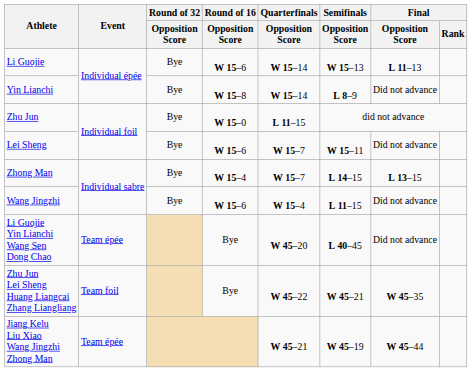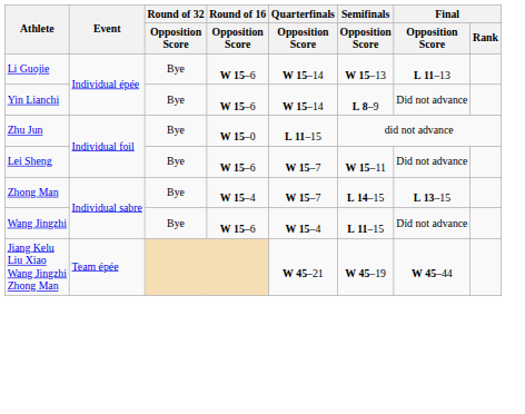 <table class=wikitable style="font-size:90%;">
 <tr>
 <th rowspan=2>Athlete</th>
 <th rowspan=2>Event</th>
 <th>Round of 32</th>
 <th>Round of 16</th>
 <th>Quarterfinals</th>
 <th>Semifinals</th>
 <th colspan=2>Final</th>
 </tr>
 <tr>
 <th>Opposition<br>Score</th>
 <th>Opposition<br>Score</th>
 <th>Opposition<br>Score</th>
 <th>Opposition<br>Score</th>
 <th>Opposition<br>Score</th>
 <th>Rank</th>
 </tr>
 <tr>
 <td><a href='#'>Li Guojie</a></td>
 <td rowspan=2><a href='#'>Individual épée</a></td>
 <td align=center>Bye</td>
 <td align=center><br><strong>W</strong> <strong>15</strong>–6</td>
 <td align=center><br><strong>W</strong> <strong>15</strong>–14</td>
 <td align=center><br><strong>W</strong> <strong>15</strong>–13</td>
 <td align=center><br><strong>L</strong> <strong>11</strong>–13</td>
 <td align=center></td>
 </tr>
 <tr>
 <td><a href='#'>Yin Lianchi</a></td>
 <td align=center>Bye</td>
-<td align=center><br><strong>W</strong> <strong>15</strong>–8</td>
+<td align=center><br><strong>W</strong> <strong>15</strong>–6</td>
 <td align=center><br><strong>W</strong> <strong>15</strong>–14</td>
 <td align=center><br><strong>L</strong> <strong>8</strong>–9</td>
 <td align=center>Did not advance</td>
 <td align=center></td>
 </tr>
 <tr>
 <td><a href='#'>Zhu Jun</a></td>
 <td rowspan=2><a href='#'>Individual foil</a></td>
 <td align=center>Bye</td>
 <td align=center><br><strong>W</strong> <strong>15</strong>–0</td>
 <td align=center><br><strong>L</strong> <strong>11</strong>–15</td>
 <td style="text-align:center;" colspan="3">did not advance</td>
 </tr>
 <tr>
 <td><a href='#'>Lei Sheng</a></td>
 <td align=center>Bye</td>
 <td align=center><br><strong>W</strong> <strong>15</strong>–6</td>
 <td align=center><br><strong>W</strong> <strong>15</strong>–7</td>
 <td align=center><br><strong>W</strong> <strong>15</strong>–11</td>
 <td align=center>Did not advance</td>
 <td align=center></td>
 </tr>
 <tr>
 <td><a href='#'>Zhong Man</a></td>
 <td rowspan=2><a href='#'>Individual sabre</a></td>
 <td align=center>Bye</td>
 <td align=center><br><strong>W</strong> <strong>15</strong>–4</td>
 <td align=center><br><strong>W</strong> <strong>15</strong>–7</td>
 <td align=center><br><strong>L</strong> <strong>14</strong>–15</td>
 <td align=center><br><strong>L</strong> <strong>13</strong>–15</td>
 <td align=center></td>
 </tr>
 <tr>
 <td><a href='#'>Wang Jingzhi</a></td>
 <td align=center>Bye</td>
 <td align=center><br><strong>W</strong> <strong>15</strong>–6</td>
 <td align=center><br><strong>W</strong> <strong>15</strong>–4</td>
 <td align=center><br><strong>L</strong> <strong>11</strong>–15</td>
 <td align=center>Did not advance</td>
 <td align=center></td>
 </tr>
 <tr>
-<td><a href='#'>Li Guojie</a><br><a href='#'>Yin Lianchi</a><br><a href='#'>Wang Sen</a><br><a href='#'>Dong Chao</a></td>
-<td><a href='#'>Team épée</a></td>
-<td bgcolor=wheat></td>
-<td align=center>Bye</td>
-<td align=center><br><strong>W</strong> <strong>45</strong>–20</td>
-<td align=center><br><strong>L</strong> <strong>40</strong>–45</td>
-<td align=center>Did not advance</td>
-<td align=center></td>
-</tr>
-<tr>
-<td><a href='#'>Zhu Jun</a><br><a href='#'>Lei Sheng</a><br><a href='#'>Huang Liangcai</a><br><a href='#'>Zhang Liangliang</a></td>
-<td><a href='#'>Team foil</a></td>
-<td bgcolor=wheat></td>
-<td align=center>Bye</td>
-<td align=center><br><strong>W</strong> <strong>45</strong>–22</td>
-<td align=center><br><strong>W</strong> <strong>45</strong>–21</td>
-<td align=center><br><strong>W</strong> <strong>45</strong>–35</td>
-<td align=center></td>
-</tr>
-<tr>
 <td><a href='#'>Jiang Kelu</a><br><a href='#'>Liu Xiao</a><br><a href='#'>Wang Jingzhi</a><br><a href='#'>Zhong Man</a></td>
 <td><a href='#'>Team épée</a></td>
 <td colspan="2" style="background:wheat;"></td>
 <td align=center><br><strong>W</strong> <strong>45</strong>–21</td>
 <td align=center><br><strong>W</strong> <strong>45</strong>–19</td>
 <td align=center><br><strong>W</strong> <strong>45</strong>–44</td>
 <td align=center></td>
 </tr>
 </table>
